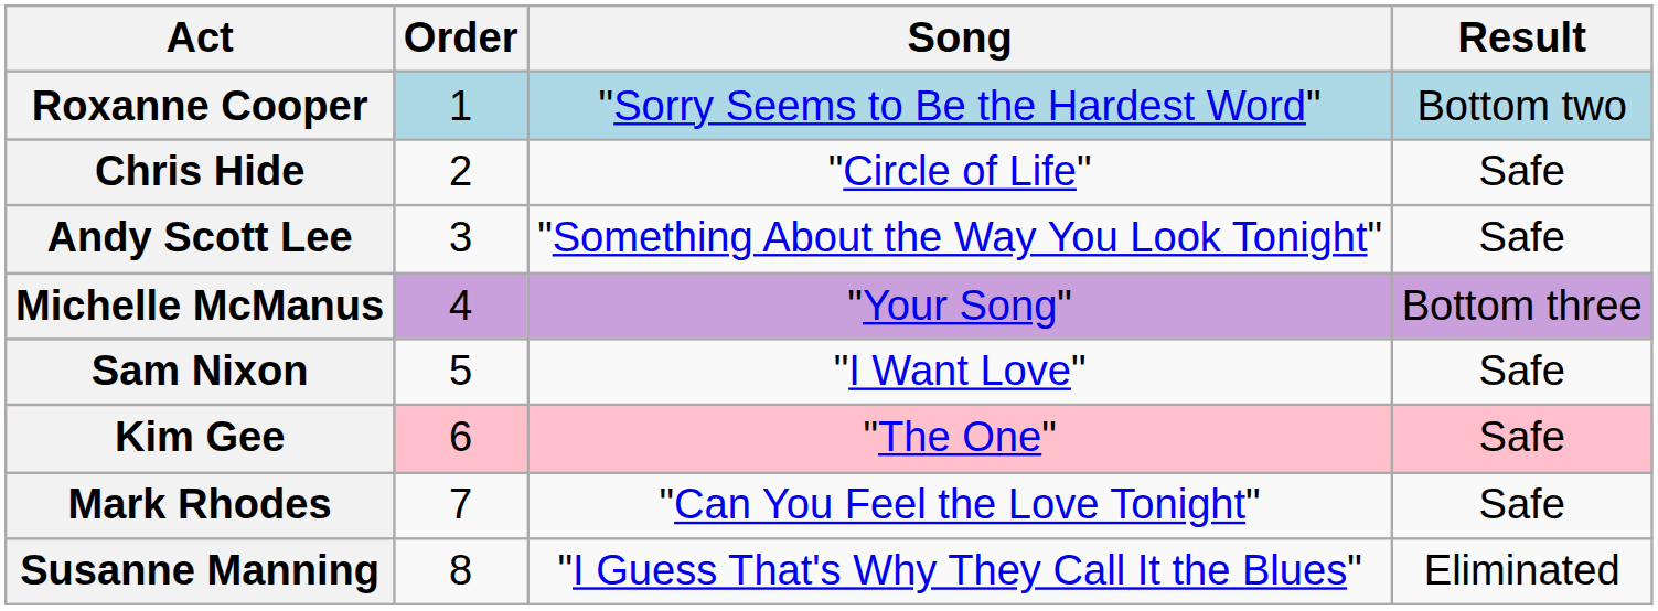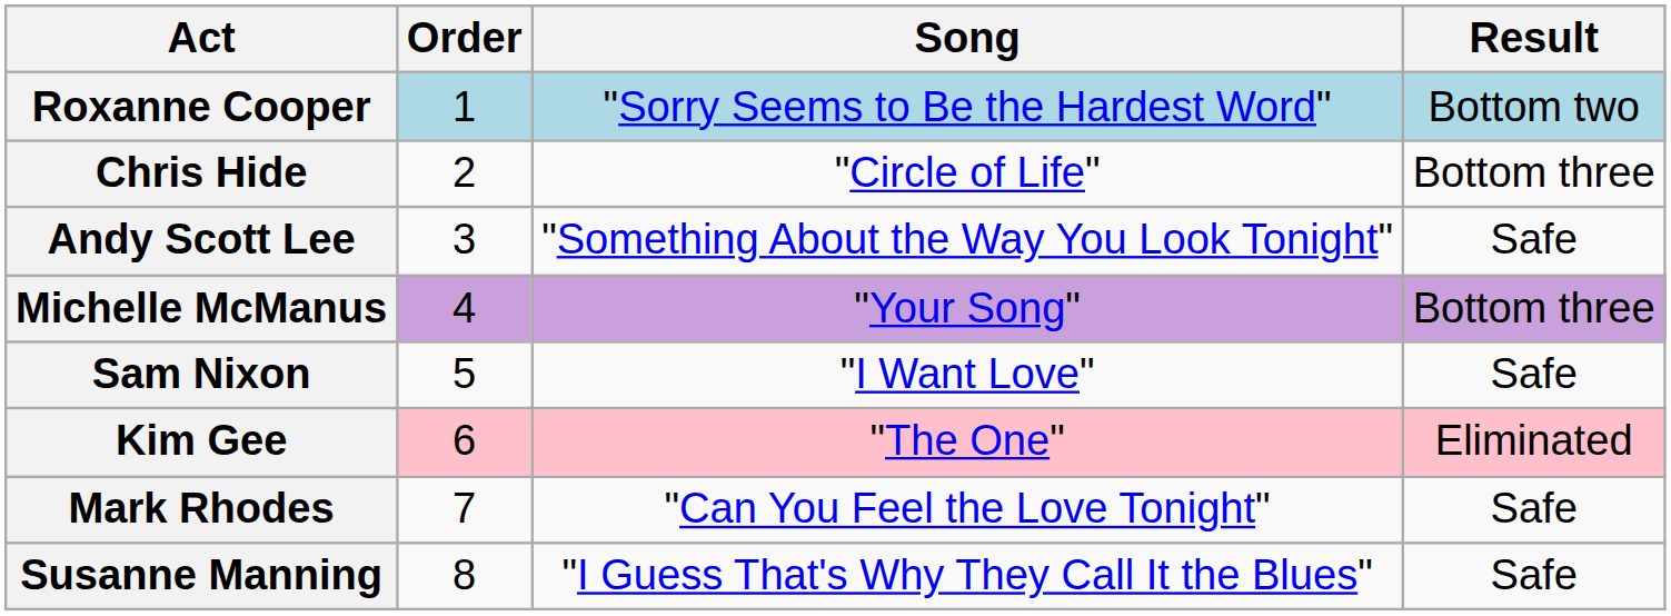 <table class="wikitable plainrowheaders" style="text-align:center;">
 <tr>
 <th scope="col">Act</th>
 <th scope="col">Order</th>
 <th scope="col">Song</th>
 <th scope="col">Result</th>
 </tr>
 <tr style="background:lightblue;">
 <th scope="row">Roxanne Cooper</th>
 <td>1</td>
 <td>"<a href='#'>Sorry Seems to Be the Hardest Word</a>"</td>
 <td>Bottom two</td>
 </tr>
 <tr>
 <th scope="row">Chris Hide</th>
 <td>2</td>
 <td>"<a href='#'>Circle of Life</a>"</td>
-<td>Safe</td>
+<td>Bottom three</td>
 </tr>
 <tr>
 <th scope="row">Andy Scott Lee</th>
 <td>3</td>
 <td>"<a href='#'>Something About the Way You Look Tonight</a>"</td>
 <td>Safe</td>
 </tr>
 <tr style="background:#C9A0DC;">
 <th scope="row">Michelle McManus</th>
 <td>4</td>
 <td>"<a href='#'>Your Song</a>"</td>
 <td>Bottom three</td>
 </tr>
 <tr>
 <th scope="row">Sam Nixon</th>
 <td>5</td>
 <td>"<a href='#'>I Want Love</a>"</td>
 <td>Safe</td>
 </tr>
 <tr style="background:pink;">
 <th scope="row">Kim Gee</th>
 <td>6</td>
 <td>"<a href='#'>The One</a>"</td>
-<td>Safe</td>
+<td>Eliminated</td>
 </tr>
 <tr>
 <th scope="row">Mark Rhodes</th>
 <td>7</td>
 <td>"<a href='#'>Can You Feel the Love Tonight</a>"</td>
 <td>Safe</td>
 </tr>
 <tr>
 <th scope="row">Susanne Manning</th>
 <td>8</td>
 <td>"<a href='#'>I Guess That's Why They Call It the Blues</a>"</td>
-<td>Eliminated</td>
+<td>Safe</td>
 </tr>
 </table>
